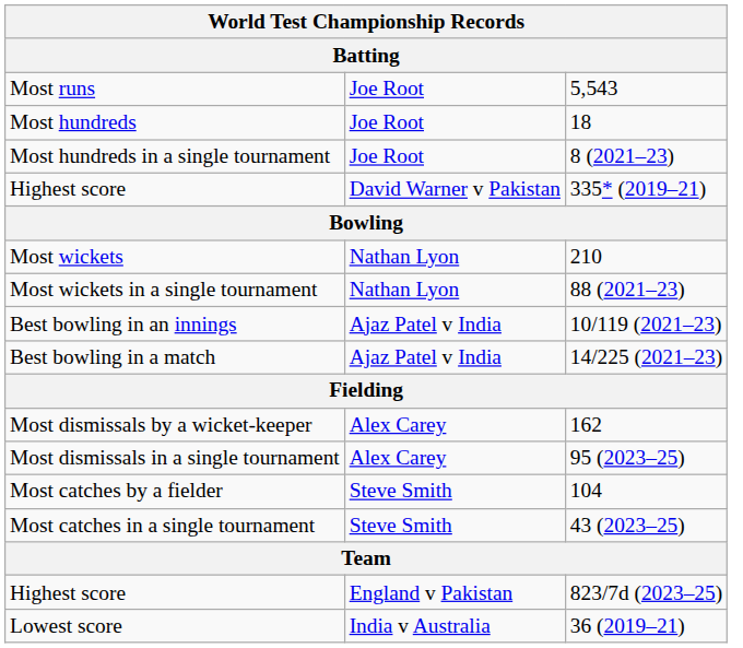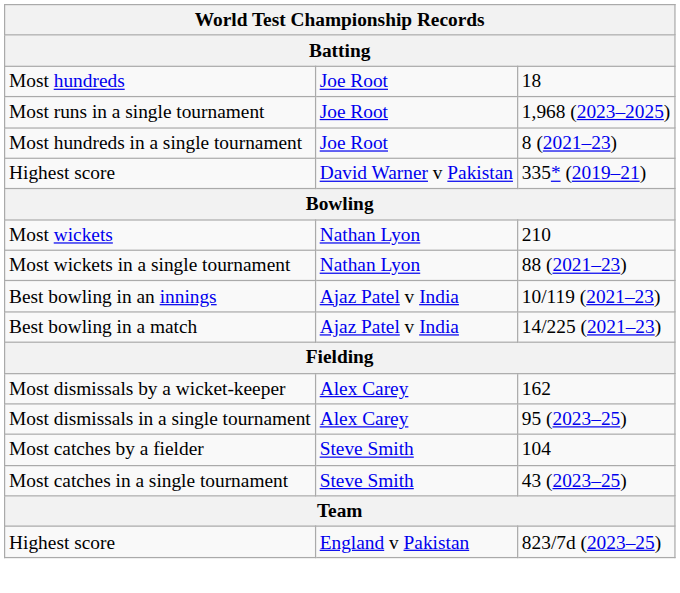 <table class="wikitable">
 <tr>
 <th Colspan=3>World Test Championship Records</th>
 </tr>
 <tr>
 <th Colspan=3>Batting</th>
 </tr>
 <tr>
-<td>Most <a href='#'>runs</a></td>
-<td> <a href='#'>Joe Root</a></td>
-<td>5,543</td>
-</tr>
-<tr>
 <td>Most <a href='#'>hundreds</a></td>
 <td> <a href='#'>Joe Root</a></td>
 <td>18</td>
+</tr>
+<tr>
+<td>Most runs in a single tournament</td>
+<td> <a href='#'>Joe Root</a></td>
+<td>1,968 (<a href='#'>2023–2025</a>)</td>
 </tr>
 <tr>
 <td>Most hundreds in a single tournament</td>
 <td> <a href='#'>Joe Root</a></td>
 <td>8 (<a href='#'>2021–23</a>)</td>
 </tr>
 <tr>
 <td>Highest score</td>
 <td> <a href='#'>David Warner</a> v <a href='#'>Pakistan</a></td>
 <td>335<a href='#'>*</a> (<a href='#'>2019–21</a>)</td>
 </tr>
 <tr>
 <th Colspan=3>Bowling</th>
 </tr>
 <tr>
 <td>Most <a href='#'>wickets</a></td>
 <td>  <a href='#'>Nathan Lyon</a></td>
 <td>210</td>
 </tr>
 <tr>
 <td>Most wickets in a single tournament</td>
 <td>  <a href='#'>Nathan Lyon</a></td>
 <td>88 (<a href='#'>2021–23</a>)</td>
 </tr>
 <tr>
 <td>Best bowling in an <a href='#'>innings</a></td>
 <td> <a href='#'>Ajaz Patel</a> v <a href='#'>India</a></td>
 <td>10/119 (<a href='#'>2021–23</a>)</td>
 </tr>
 <tr>
 <td>Best bowling in a match</td>
 <td> <a href='#'>Ajaz Patel</a> v <a href='#'>India</a></td>
 <td>14/225 (<a href='#'>2021–23</a>)</td>
 </tr>
 <tr>
 <th Colspan=3>Fielding</th>
 </tr>
 <tr>
 <td>Most dismissals by a wicket-keeper</td>
 <td> <a href='#'>Alex Carey</a></td>
 <td>162</td>
 </tr>
 <tr>
 <td>Most dismissals in a single tournament</td>
 <td> <a href='#'>Alex Carey</a></td>
 <td>95 (<a href='#'>2023–25</a>)</td>
 </tr>
 <tr>
 <td>Most catches by a fielder</td>
 <td> <a href='#'>Steve Smith</a></td>
 <td>104</td>
 </tr>
 <tr>
 <td>Most catches in a single tournament</td>
 <td> <a href='#'>Steve Smith</a></td>
 <td>43 (<a href='#'>2023–25</a>)</td>
 </tr>
 <tr>
 <th Colspan=3>Team</th>
 </tr>
 <tr>
 <td>Highest score</td>
 <td> <a href='#'>England</a> v  <a href='#'>Pakistan</a></td>
 <td>823/7d (<a href='#'>2023–25</a>)</td>
 </tr>
-<tr>
-<td>Lowest score</td>
-<td> <a href='#'>India</a> v  <a href='#'>Australia</a></td>
-<td>36 (<a href='#'>2019–21</a>)</td>
-</tr>
 </table>
